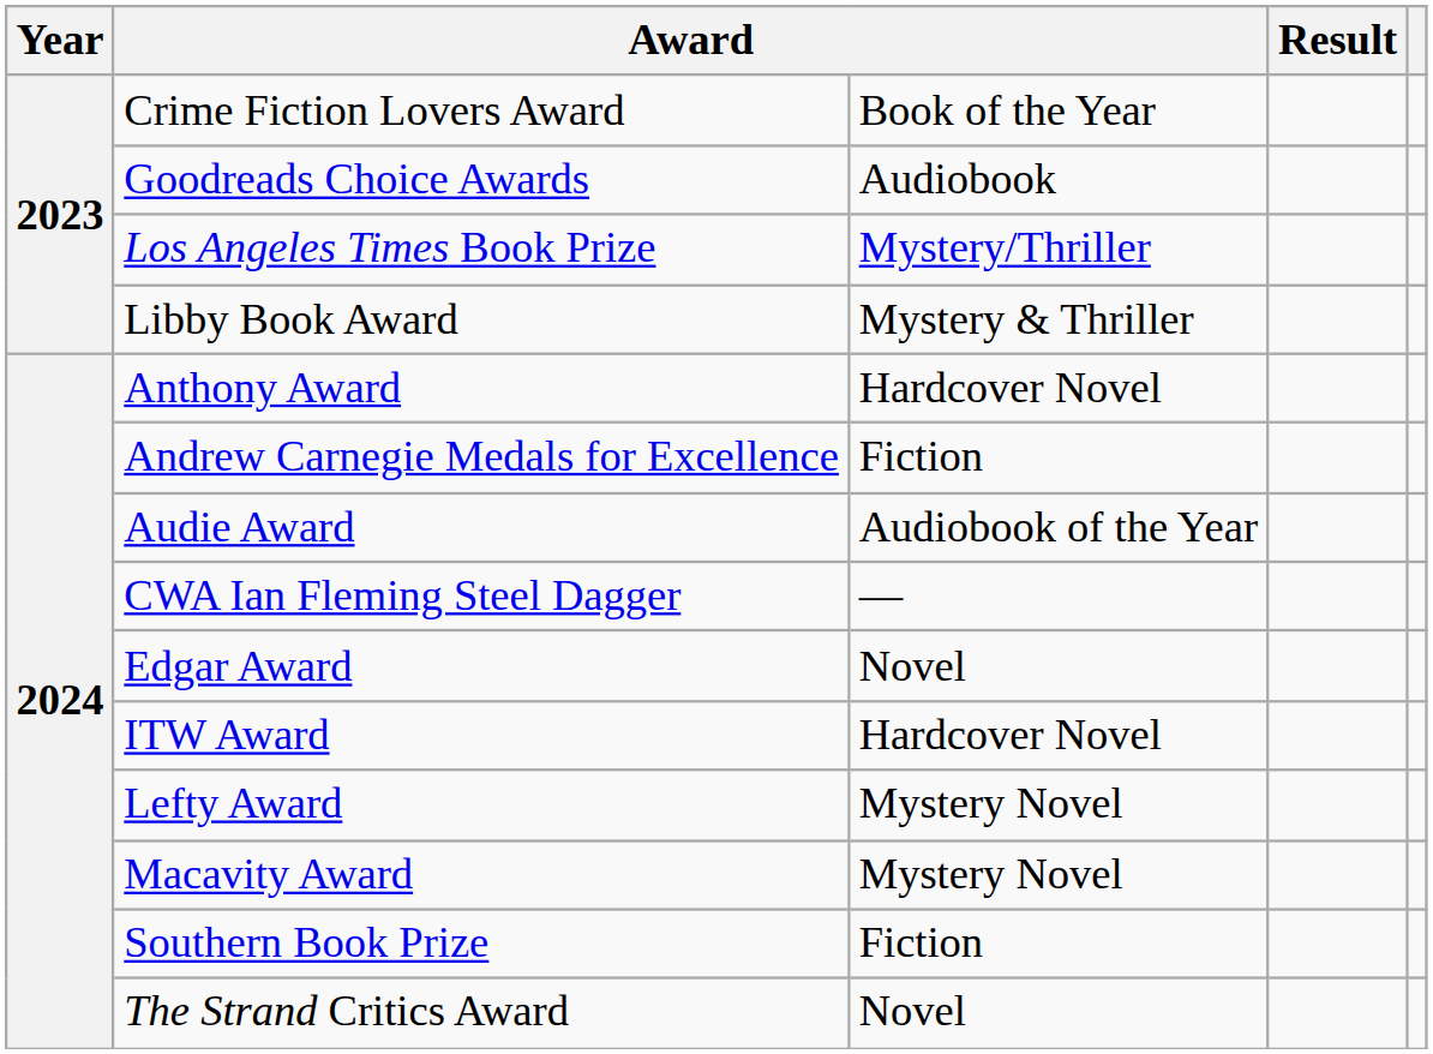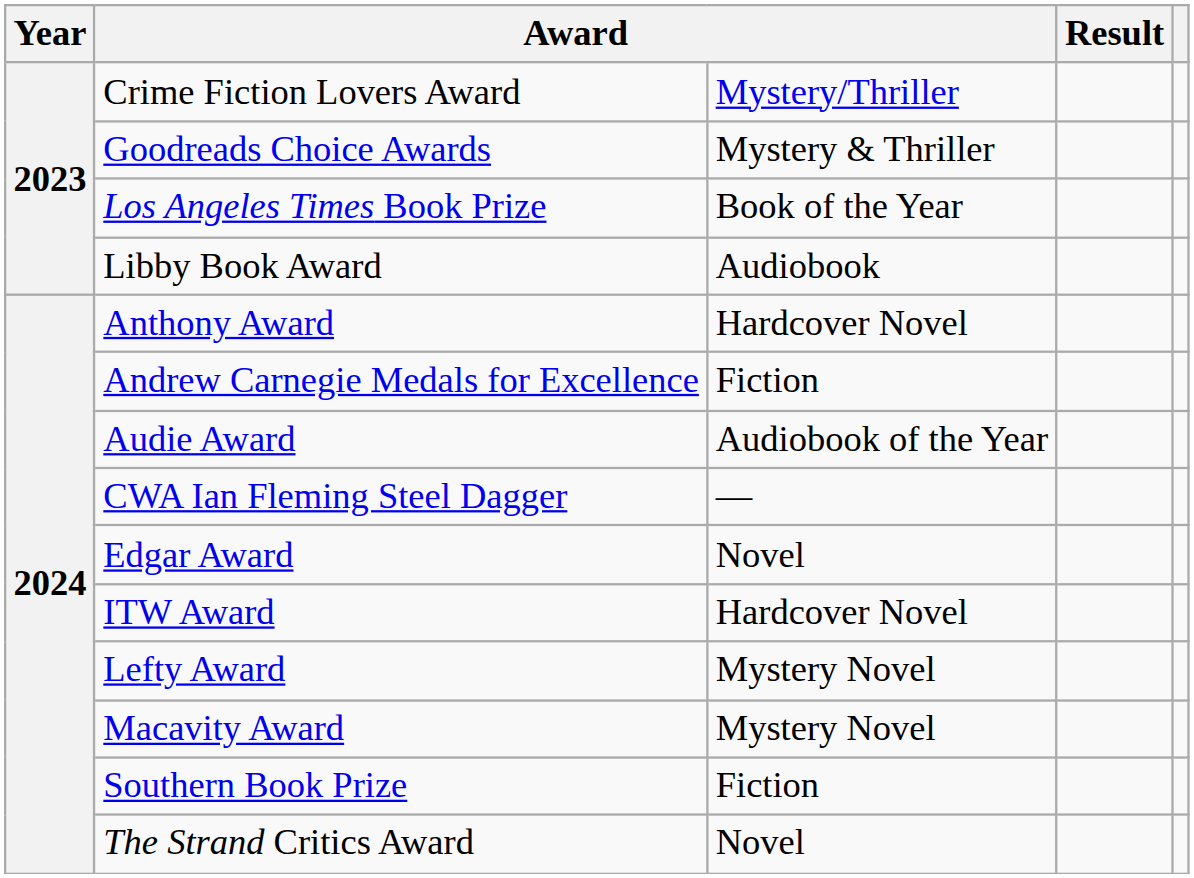 <table class="wikitable sortable">
 <tr>
 <th>Year</th>
 <th colspan="2">Award</th>
 <th>Result</th>
 <th></th>
 </tr>
 <tr>
 <th rowspan="4">2023</th>
 <td>Crime Fiction Lovers Award</td>
+<td><a href='#'>Mystery/Thriller</a></td>
+<td></td>
+<td></td>
+</tr>
+<tr>
+<td><a href='#'>Goodreads Choice Awards</a></td>
+<td>Mystery & Thriller</td>
+<td></td>
+<td></td>
+</tr>
+<tr>
+<td><a href='#'><em>Los Angeles Times</em> Book Prize</a></td>
 <td>Book of the Year</td>
 <td></td>
 <td></td>
 </tr>
 <tr>
-<td><a href='#'>Goodreads Choice Awards</a></td>
+<td>Libby Book Award</td>
 <td>Audiobook</td>
-<td></td>
-<td></td>
-</tr>
-<tr>
-<td><a href='#'><em>Los Angeles Times</em> Book Prize</a></td>
-<td><a href='#'>Mystery/Thriller</a></td>
-<td></td>
-<td></td>
-</tr>
-<tr>
-<td>Libby Book Award</td>
-<td>Mystery & Thriller</td>
 <td></td>
 <td></td>
 </tr>
 <tr>
 <th rowspan="10">2024</th>
 <td><a href='#'>Anthony Award</a></td>
 <td>Hardcover Novel</td>
 <td></td>
 <td></td>
 </tr>
 <tr>
 <td><a href='#'>Andrew Carnegie Medals for Excellence</a></td>
 <td>Fiction</td>
 <td></td>
 <td></td>
 </tr>
 <tr>
 <td><a href='#'>Audie Award</a></td>
 <td>Audiobook of the Year</td>
 <td></td>
 <td></td>
 </tr>
 <tr>
 <td><a href='#'>CWA Ian Fleming Steel Dagger</a></td>
 <td>—</td>
 <td></td>
 <td></td>
 </tr>
 <tr>
 <td><a href='#'>Edgar Award</a></td>
 <td>Novel</td>
 <td></td>
 <td></td>
 </tr>
 <tr>
 <td><a href='#'>ITW Award</a></td>
 <td>Hardcover Novel</td>
 <td></td>
 <td></td>
 </tr>
 <tr>
 <td><a href='#'>Lefty Award</a></td>
 <td>Mystery Novel</td>
 <td></td>
 <td></td>
 </tr>
 <tr>
 <td><a href='#'>Macavity Award</a></td>
 <td>Mystery Novel</td>
 <td></td>
 <td></td>
 </tr>
 <tr>
 <td><a href='#'>Southern Book Prize</a></td>
 <td>Fiction</td>
 <td></td>
 <td></td>
 </tr>
 <tr>
 <td><em>The Strand</em> Critics Award</td>
 <td>Novel</td>
 <td></td>
 <td></td>
 </tr>
 </table>
